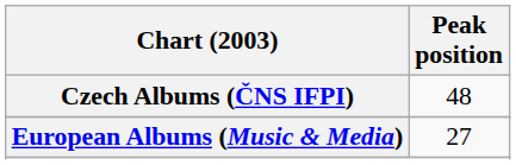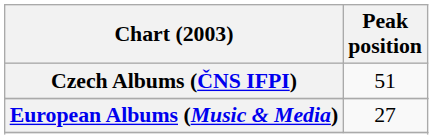 <table class="wikitable sortable plainrowheaders" style="text-align:center">
 <tr>
 <th scope="col">Chart (2003)</th>
 <th scope="col">Peak<br>position</th>
 </tr>
 <tr>
 <th scope="row">Czech Albums (<a href='#'>ČNS IFPI</a>)</th>
-<td>48</td>
+<td>51</td>
 </tr>
 <tr>
 </tr>
 <tr>
 <th scope="row"><a href='#'>European Albums</a> (<em><a href='#'>Music & Media</a></em>)</th>
 <td>27</td>
 </tr>
 <tr>
 </tr>
 <tr>
 </tr>
 <tr>
 </tr>
 <tr>
 </tr>
 <tr>
 </tr>
 <tr>
 </tr>
 </table>
